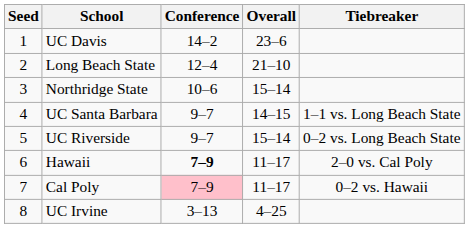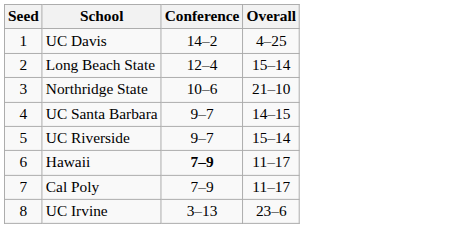 <table class="wikitable" style="text-align:center">
 <tr>
 <th>Seed</th>
 <th>School</th>
 <th>Conference</th>
 <th>Overall</th>
-<th>Tiebreaker</th>
 </tr>
 <tr>
 <td>1</td>
 <td align=left>UC Davis</td>
 <td>14–2</td>
-<td>23–6</td>
-<td></td>
+<td>4–25</td>
 </tr>
 <tr>
 <td>2</td>
 <td align=left>Long Beach State</td>
 <td>12–4</td>
-<td>21–10</td>
-<td></td>
+<td>15–14</td>
 </tr>
 <tr>
 <td>3</td>
 <td align=left>Northridge State</td>
 <td>10–6</td>
-<td>15–14</td>
-<td></td>
+<td>21–10</td>
 </tr>
 <tr>
 <td>4</td>
 <td align=left>UC Santa Barbara</td>
 <td>9–7</td>
 <td>14–15</td>
-<td>1–1 vs. Long Beach State</td>
 </tr>
 <tr>
 <td>5</td>
 <td align=left>UC Riverside</td>
 <td>9–7</td>
 <td>15–14</td>
-<td>0–2 vs. Long Beach State</td>
 </tr>
 <tr>
 <td>6</td>
 <td align=left>Hawaii</td>
 <td><strong>7–9</strong></td>
 <td>11–17</td>
-<td>2–0 vs. Cal Poly</td>
 </tr>
 <tr>
 <td>7</td>
 <td align=left>Cal Poly</td>
-<td style="background: pink;">7–9</td>
+<td>7–9</td>
 <td>11–17</td>
-<td>0–2 vs. Hawaii</td>
 </tr>
 <tr>
 <td>8</td>
 <td align=left>UC Irvine</td>
 <td>3–13</td>
-<td>4–25</td>
-<td></td>
+<td>23–6</td>
 </tr>
 </table>
